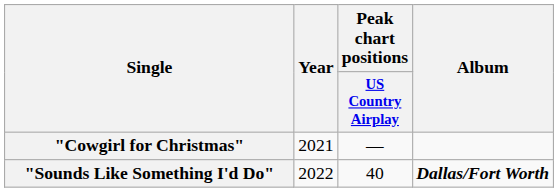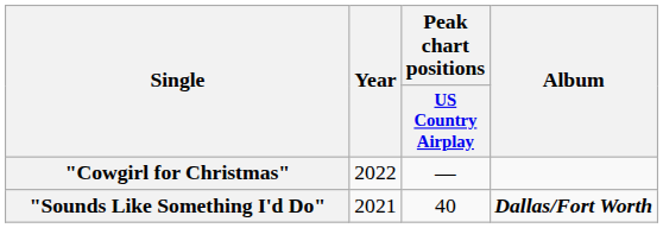 <table class="wikitable plainrowheaders" style="text-align:center;">
 <tr>
 <th rowspan="2" style="width:16em;">Single</th>
 <th rowspan="2">Year</th>
 <th colspan="1">Peak chart<br>positions</th>
 <th rowspan="2">Album</th>
 </tr>
 <tr style="font-size:smaller;">
 <th width="45"><a href='#'>US Country Airplay</a><br></th>
 </tr>
 <tr>
 <th scope="row">"Cowgirl for Christmas"</th>
-<td>2021</td>
+<td>2022</td>
 <td>—</td>
 <td></td>
 </tr>
 <tr>
 <th scope="row">"Sounds Like Something I'd Do"</th>
-<td>2022</td>
+<td>2021</td>
 <td>40</td>
 <td><strong><em>Dallas/Fort Worth</em></strong></td>
 </tr>
 </table>
